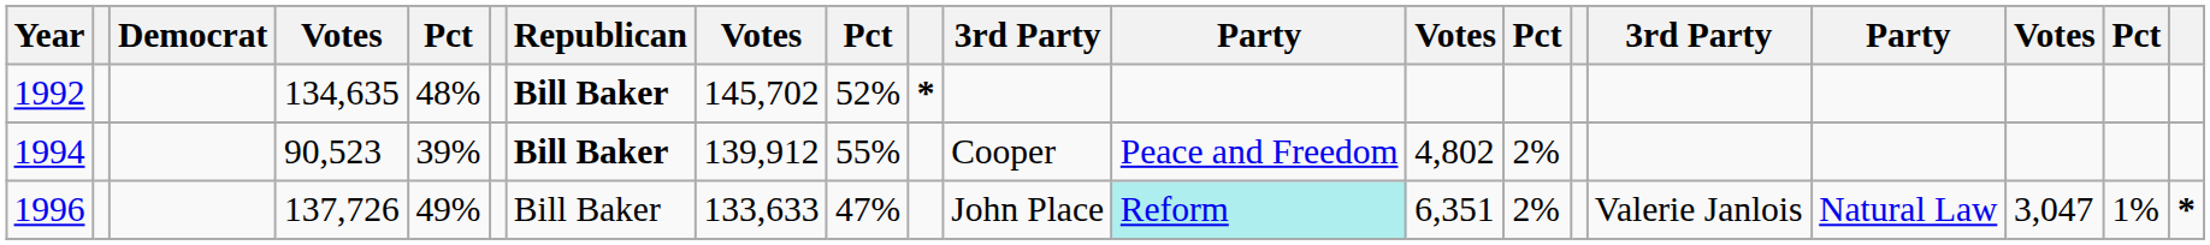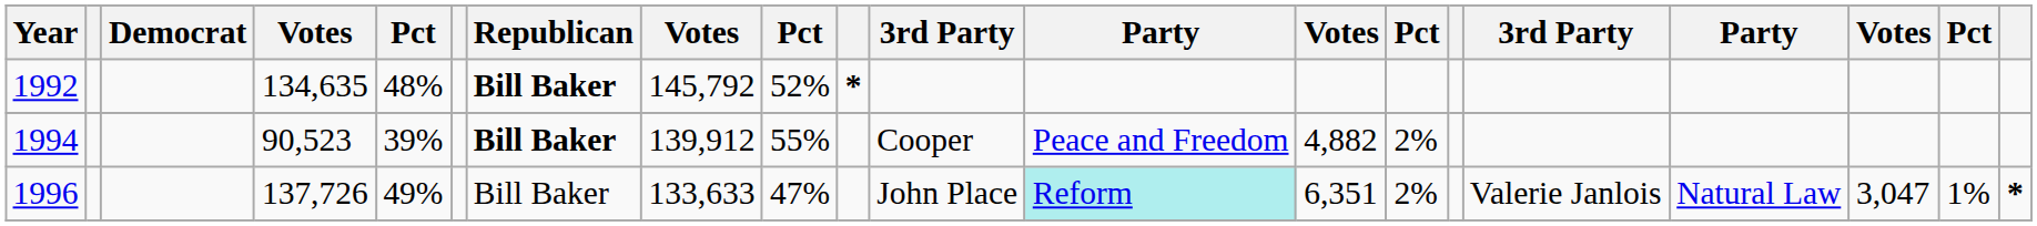 <table class="wikitable" style="margin:0.5em ; font-size:95%">
 <tr>
 <th>Year</th>
 <th></th>
 <th>Democrat</th>
 <th>Votes</th>
 <th>Pct</th>
 <th></th>
 <th>Republican</th>
 <th>Votes</th>
 <th>Pct</th>
 <th></th>
 <th>3rd Party</th>
 <th>Party</th>
 <th>Votes</th>
 <th>Pct</th>
 <th></th>
 <th>3rd Party</th>
 <th>Party</th>
 <th>Votes</th>
 <th>Pct</th>
 <th></th>
 </tr>
 <tr>
 <td><a href='#'>1992</a></td>
 <td></td>
 <td></td>
 <td>134,635</td>
 <td>48%</td>
 <td></td>
 <td><strong>Bill Baker</strong></td>
-<td>145,702</td>
+<td>145,792</td>
 <td>52%</td>
 <td><strong>*</strong></td>
 <td></td>
 <td></td>
 <td></td>
 <td></td>
 <td></td>
 <td></td>
 <td></td>
 <td></td>
 <td></td>
 <td></td>
 </tr>
 <tr>
 <td><a href='#'>1994</a></td>
 <td></td>
 <td></td>
 <td>90,523</td>
 <td>39%</td>
 <td></td>
 <td><strong>Bill Baker</strong></td>
 <td>139,912</td>
 <td>55%</td>
 <td></td>
 <td> Cooper</td>
 <td><a href='#'>Peace and Freedom</a></td>
-<td>4,802</td>
+<td>4,882</td>
 <td>2%</td>
 <td></td>
 <td></td>
 <td></td>
 <td></td>
 <td></td>
 <td></td>
 </tr>
 <tr>
 <td><a href='#'>1996</a></td>
 <td></td>
 <td></td>
 <td>137,726</td>
 <td>49%</td>
 <td></td>
 <td>Bill Baker</td>
 <td>133,633</td>
 <td>47%</td>
 <td></td>
 <td>John Place</td>
 <td style="background: paleturquoise;"><a href='#'>Reform</a></td>
 <td>6,351</td>
 <td>2%</td>
 <td></td>
 <td>Valerie Janlois</td>
 <td><a href='#'>Natural Law</a></td>
 <td>3,047</td>
 <td>1%</td>
 <td><strong>*</strong></td>
 </tr>
 </table>
